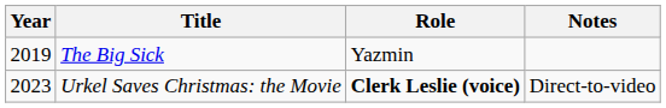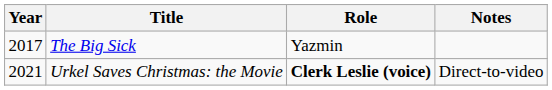 <table class="wikitable sortable">
 <tr>
 <th>Year</th>
 <th>Title</th>
 <th>Role</th>
 <th>Notes</th>
 </tr>
 <tr>
-<td>2019</td>
+<td>2017</td>
 <td><em><a href='#'>The Big Sick</a></em></td>
 <td>Yazmin</td>
 <td></td>
 </tr>
 <tr>
-<td>2023</td>
+<td>2021</td>
 <td><em>Urkel Saves Christmas: the Movie</em></td>
 <td><strong>Clerk Leslie (voice)</strong></td>
 <td>Direct-to-video</td>
 </tr>
 </table>
